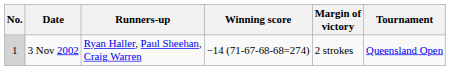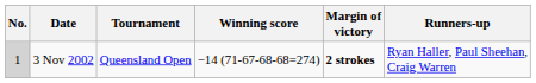 <table class="wikitable" style="font-size:95%;">
 <tr>
 <th>No.</th>
 <th>Date</th>
-<th>Runners-up</th>
+<th>Tournament</th>
 <th>Winning score</th>
 <th>Margin of<br>victory</th>
-<th>Tournament</th>
+<th>Runners-up</th>
 </tr>
 <tr>
 <td align=center style="background: lightgrey;">1</td>
 <td align=right>3 Nov <a href='#'>2002</a></td>
+<td><a href='#'>Queensland Open</a></td>
+<td>−14 (71-67-68-68=274)</td>
+<td><strong>2 strokes</strong></td>
 <td> <a href='#'>Ryan Haller</a>,  <a href='#'>Paul Sheehan</a>,<br> <a href='#'>Craig Warren</a></td>
-<td>−14 (71-67-68-68=274)</td>
-<td>2 strokes</td>
-<td><a href='#'>Queensland Open</a></td>
 </tr>
 </table>
